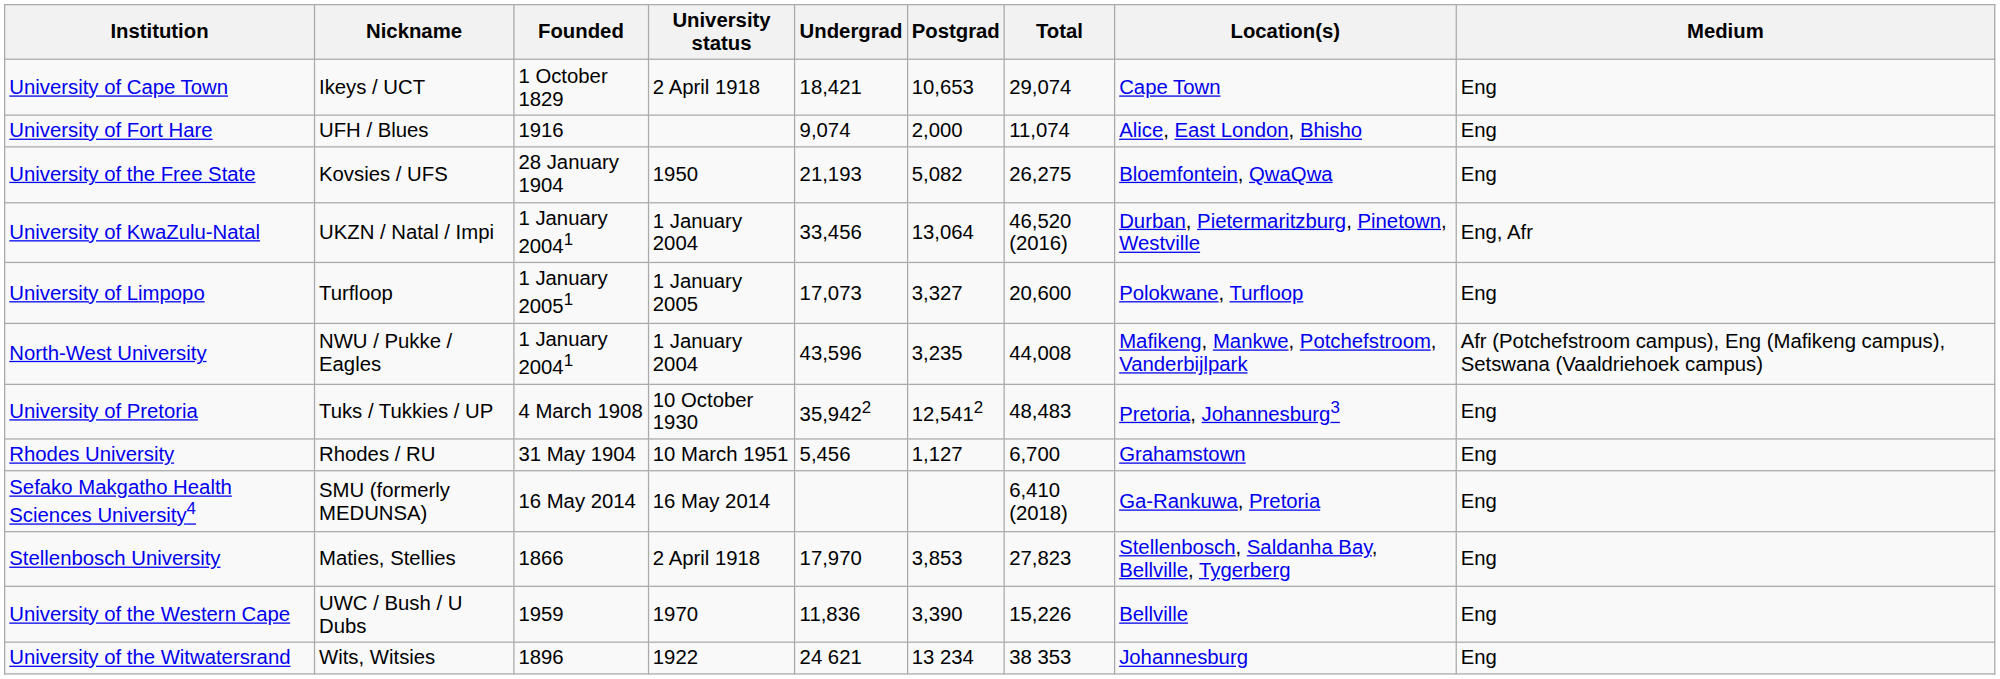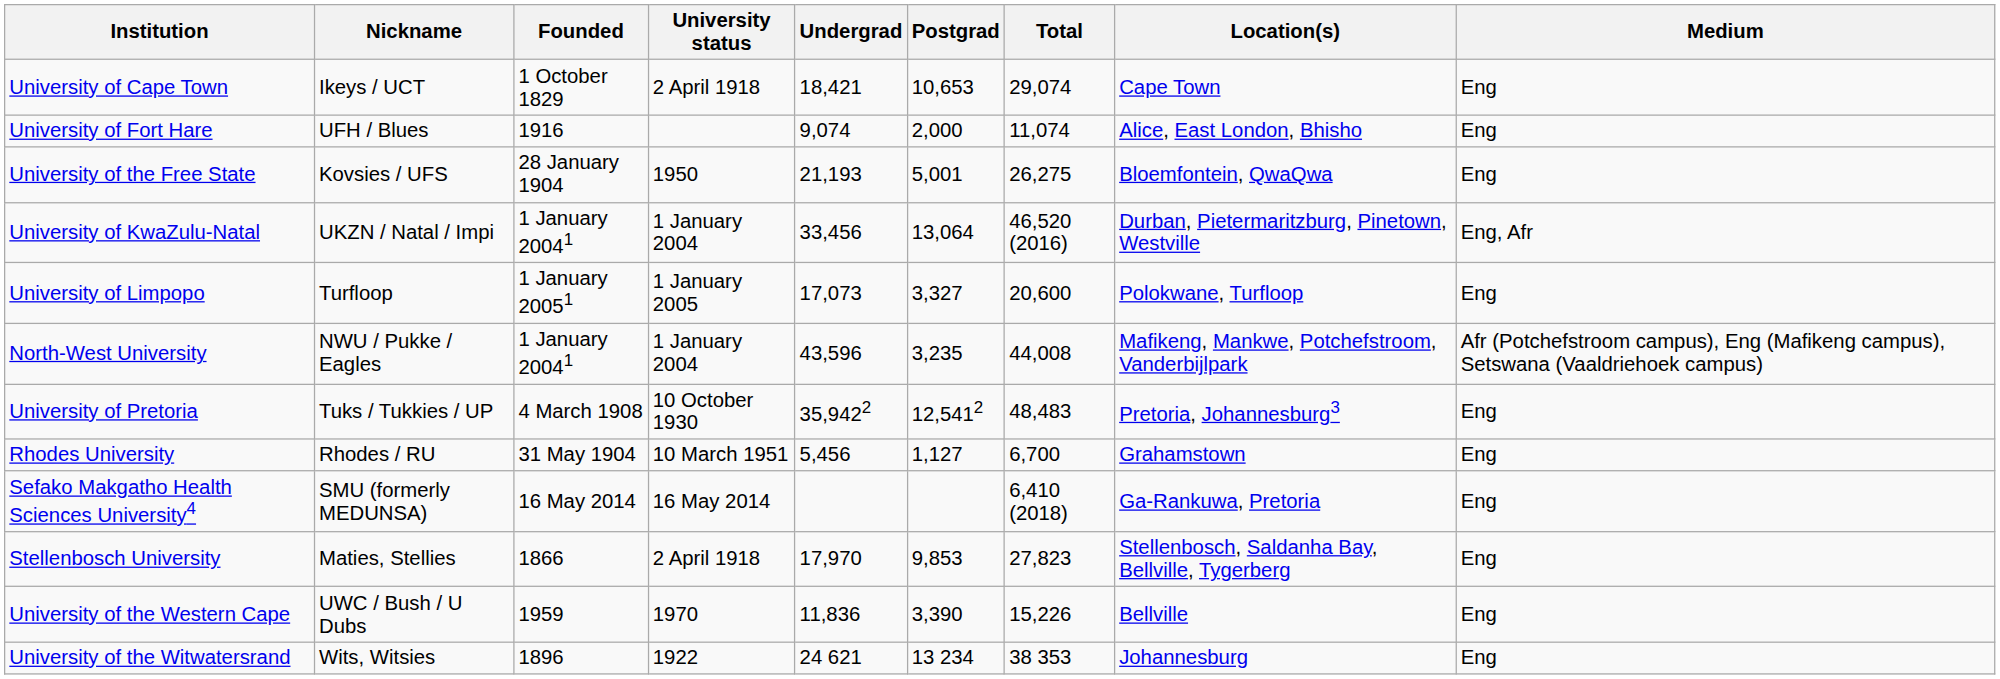 <table class="wikitable sortable" style="text-align: centre;">
 <tr>
 <th>Institution</th>
 <th>Nickname</th>
 <th>Founded</th>
 <th>University status</th>
 <th>Undergrad</th>
 <th>Postgrad</th>
 <th data-sort-type="number">Total</th>
 <th>Location(s)</th>
 <th>Medium</th>
 </tr>
 <tr>
 <td><a href='#'>University of Cape Town</a></td>
 <td>Ikeys / UCT</td>
 <td>1 October 1829</td>
 <td>2 April 1918</td>
 <td>18,421</td>
 <td>10,653</td>
 <td>29,074</td>
 <td><a href='#'>Cape Town</a></td>
 <td>Eng</td>
 </tr>
 <tr>
 <td><a href='#'>University of Fort Hare</a></td>
 <td>UFH / Blues</td>
 <td>1916</td>
 <td></td>
 <td>9,074</td>
 <td>2,000</td>
 <td>11,074</td>
 <td><a href='#'>Alice</a>, <a href='#'>East London</a>, <a href='#'>Bhisho</a></td>
 <td>Eng</td>
 </tr>
 <tr>
 <td><a href='#'>University of the Free State</a></td>
 <td>Kovsies / UFS</td>
 <td>28 January 1904</td>
 <td>1950</td>
 <td>21,193</td>
-<td>5,082</td>
+<td>5,001</td>
 <td>26,275</td>
 <td><a href='#'>Bloemfontein</a>, <a href='#'>QwaQwa</a></td>
 <td>Eng</td>
 </tr>
 <tr>
 <td><a href='#'>University of KwaZulu-Natal</a></td>
 <td>UKZN / Natal / Impi</td>
 <td>1 January 2004<sup>1</sup></td>
 <td>1 January 2004</td>
 <td>33,456</td>
 <td>13,064</td>
 <td>46,520 (2016)</td>
 <td><a href='#'>Durban</a>, <a href='#'>Pietermaritzburg</a>, <a href='#'>Pinetown</a>, <a href='#'>Westville</a></td>
 <td>Eng, Afr</td>
 </tr>
 <tr>
 <td><a href='#'>University of Limpopo</a></td>
 <td>Turfloop</td>
 <td>1 January 2005<sup>1</sup></td>
 <td>1 January 2005</td>
 <td>17,073</td>
 <td>3,327</td>
 <td>20,600</td>
 <td><a href='#'>Polokwane</a>, <a href='#'>Turfloop</a></td>
 <td>Eng</td>
 </tr>
 <tr>
 <td><a href='#'>North-West University</a></td>
 <td>NWU / Pukke / Eagles</td>
 <td>1 January 2004<sup>1</sup></td>
 <td>1 January 2004</td>
 <td>43,596</td>
 <td>3,235</td>
 <td>44,008</td>
 <td><a href='#'>Mafikeng</a>, <a href='#'>Mankwe</a>, <a href='#'>Potchefstroom</a>, <a href='#'>Vanderbijlpark</a></td>
 <td>Afr (Potchefstroom campus), Eng (Mafikeng campus), Setswana (Vaaldriehoek campus)</td>
 </tr>
 <tr>
 <td><a href='#'>University of Pretoria</a></td>
 <td>Tuks / Tukkies / UP</td>
 <td>4 March 1908</td>
 <td>10 October 1930</td>
 <td>35,942<sup>2</sup></td>
 <td>12,541<sup>2</sup></td>
 <td>48,483</td>
 <td><a href='#'>Pretoria</a>, <a href='#'>Johannesburg<sup>3</sup></a></td>
 <td>Eng</td>
 </tr>
 <tr>
 <td><a href='#'>Rhodes University</a></td>
 <td>Rhodes / RU</td>
 <td>31 May 1904</td>
 <td>10 March 1951</td>
 <td>5,456</td>
 <td>1,127</td>
 <td>6,700</td>
 <td><a href='#'>Grahamstown</a></td>
 <td>Eng</td>
 </tr>
 <tr>
 <td><a href='#'>Sefako Makgatho Health Sciences University<sup>4</sup></a></td>
 <td>SMU (formerly MEDUNSA)</td>
 <td>16 May 2014</td>
 <td>16 May 2014</td>
 <td></td>
 <td></td>
 <td>6,410 (2018)</td>
 <td><a href='#'>Ga-Rankuwa</a>, <a href='#'>Pretoria</a></td>
 <td>Eng</td>
 </tr>
 <tr>
 <td><a href='#'>Stellenbosch University</a></td>
 <td>Maties, Stellies</td>
 <td>1866</td>
 <td>2 April 1918</td>
 <td>17,970</td>
-<td>3,853</td>
+<td>9,853</td>
 <td>27,823</td>
 <td><a href='#'>Stellenbosch</a>, <a href='#'>Saldanha Bay</a>, <a href='#'>Bellville</a>, <a href='#'>Tygerberg</a></td>
 <td>Eng</td>
 </tr>
 <tr>
 <td><a href='#'>University of the Western Cape</a></td>
 <td>UWC / Bush / U Dubs</td>
 <td>1959</td>
 <td>1970</td>
 <td>11,836</td>
 <td>3,390</td>
 <td>15,226</td>
 <td><a href='#'>Bellville</a></td>
 <td>Eng</td>
 </tr>
 <tr>
 <td><a href='#'>University of the Witwatersrand</a></td>
 <td>Wits, Witsies</td>
 <td>1896</td>
 <td>1922</td>
 <td>24 621</td>
 <td>13 234</td>
 <td>38 353</td>
 <td><a href='#'>Johannesburg</a></td>
 <td>Eng</td>
 </tr>
 </table>
